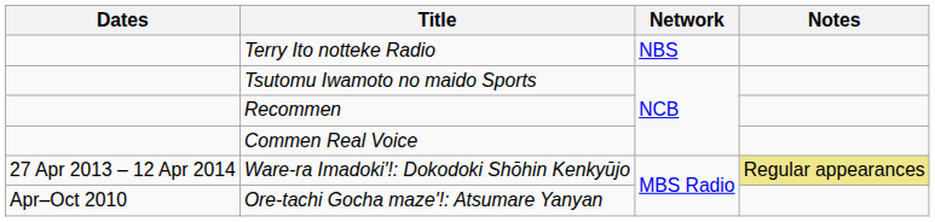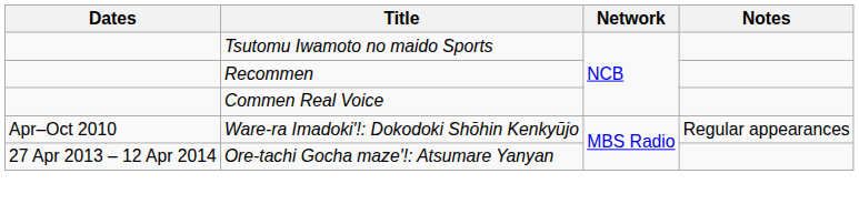 <table class="wikitable">
 <tr>
 <th>Dates</th>
 <th>Title</th>
 <th>Network</th>
 <th>Notes</th>
-</tr>
-<tr>
-<td></td>
-<td><em>Terry Ito notteke Radio</em></td>
-<td><a href='#'>NBS</a></td>
-<td></td>
 </tr>
 <tr>
 <td></td>
 <td><em>Tsutomu Iwamoto no maido Sports</em></td>
 <td rowspan="3"><a href='#'>NCB</a></td>
 <td></td>
 </tr>
 <tr>
 <td></td>
 <td><em>Recommen</em></td>
 <td></td>
 </tr>
 <tr>
 <td></td>
 <td><em>Commen Real Voice</em></td>
 <td></td>
 </tr>
 <tr>
-<td>27 Apr 2013 – 12 Apr 2014</td>
+<td>Apr–Oct 2010</td>
 <td><em>Ware-ra Imadoki'!: Dokodoki Shōhin Kenkyūjo</em></td>
 <td rowspan="2"><a href='#'>MBS Radio</a></td>
-<td style="background: khaki;">Regular appearances</td>
+<td>Regular appearances</td>
 </tr>
 <tr>
-<td>Apr–Oct 2010</td>
+<td>27 Apr 2013 – 12 Apr 2014</td>
 <td><em>Ore-tachi Gocha maze'!: Atsumare Yanyan</em></td>
 <td></td>
 </tr>
 </table>
